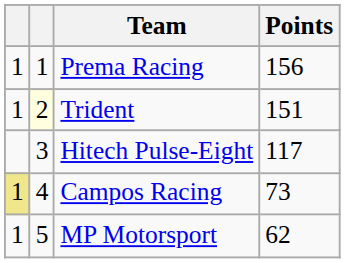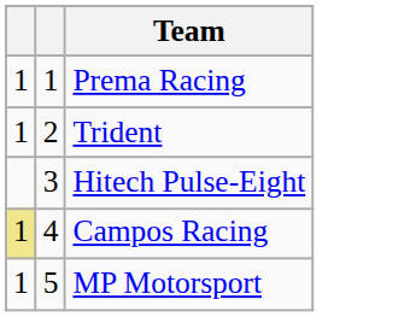 <table class="wikitable" style="font-size: 85%;">
 <tr>
 <th></th>
 <th></th>
 <th>Team</th>
-<th>Points</th>
 </tr>
 <tr>
 <td align="left"> 1</td>
 <td align="center">1</td>
 <td> <a href='#'>Prema Racing</a></td>
-<td>156</td>
 </tr>
 <tr>
 <td align="left"> 1</td>
-<td align="center" style="background: lightyellow;">2</td>
+<td align="center">2</td>
 <td> <a href='#'>Trident</a></td>
-<td>151</td>
 </tr>
 <tr>
 <td align="left"></td>
 <td align="center">3</td>
 <td> <a href='#'>Hitech Pulse-Eight</a></td>
-<td>117</td>
 </tr>
 <tr>
 <td align="left" style="background: khaki;"> 1</td>
 <td align="center">4</td>
 <td> <a href='#'>Campos Racing</a></td>
-<td>73</td>
 </tr>
 <tr>
 <td align="left"> 1</td>
 <td align="center">5</td>
 <td> <a href='#'>MP Motorsport</a></td>
-<td>62</td>
 </tr>
 </table>
